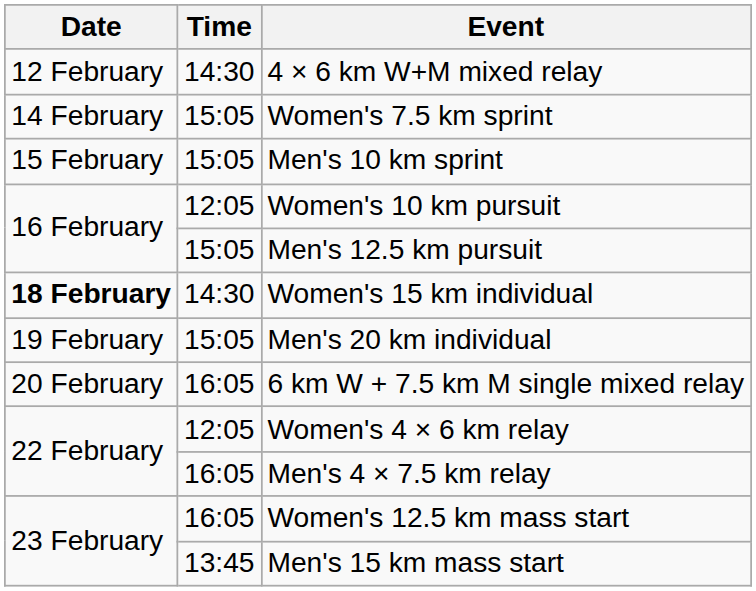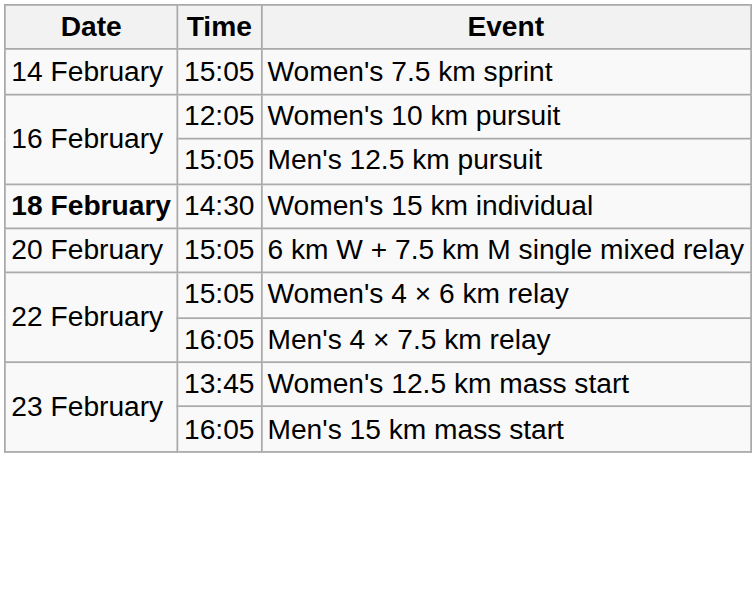 <table class="wikitable">
 <tr>
 <th>Date</th>
 <th>Time</th>
 <th>Event</th>
 </tr>
 <tr>
-<td>12 February</td>
-<td>14:30</td>
-<td>4 × 6 km W+M mixed relay</td>
-</tr>
-<tr>
 <td>14 February</td>
 <td>15:05</td>
 <td>Women's 7.5 km sprint</td>
-</tr>
-<tr>
-<td>15 February</td>
-<td>15:05</td>
-<td>Men's 10 km sprint</td>
 </tr>
 <tr>
 <td rowspan=2>16 February</td>
 <td>12:05</td>
 <td>Women's 10 km pursuit</td>
 </tr>
 <tr>
 <td>15:05</td>
 <td>Men's 12.5 km pursuit</td>
 </tr>
 <tr>
 <td><strong>18 February</strong></td>
 <td>14:30</td>
 <td>Women's 15 km individual</td>
 </tr>
 <tr>
-<td>19 February</td>
+<td>20 February</td>
 <td>15:05</td>
-<td>Men's 20 km individual</td>
-</tr>
-<tr>
-<td>20 February</td>
-<td>16:05</td>
 <td>6 km W + 7.5 km M single mixed relay</td>
 </tr>
 <tr>
 <td rowspan=2>22 February</td>
-<td>12:05</td>
+<td>15:05</td>
 <td>Women's 4 × 6 km relay</td>
 </tr>
 <tr>
 <td>16:05</td>
 <td>Men's 4 × 7.5 km relay</td>
 </tr>
 <tr>
 <td rowspan=2>23 February</td>
-<td>16:05</td>
+<td>13:45</td>
 <td>Women's 12.5 km mass start</td>
 </tr>
 <tr>
-<td>13:45</td>
+<td>16:05</td>
 <td>Men's 15 km mass start</td>
 </tr>
 </table>
